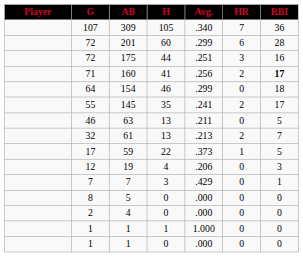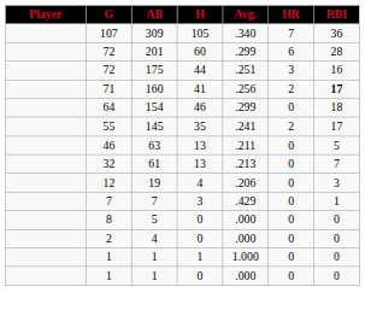 <table class="wikitable sortable">
 <tr>
 <th style="background:black; color:#d40026; width:16%;">Player</th>
 <th style="background:black; color:#d40026; width:9%;">G</th>
 <th style="background:black; color:#d40026; width:9%;">AB</th>
 <th style="background:black; color:#d40026; width:9%;">H</th>
 <th style="background:black; color:#d40026; width:9%;">Avg.</th>
 <th style="background:black; color:#d40026; width:9%;">HR</th>
 <th style="background:black; color:#d40026; width:9%;">RBI</th>
 </tr>
 <tr style="text-align:center;">
 <td></td>
 <td>107</td>
 <td>309</td>
 <td>105</td>
 <td>.340</td>
 <td>7</td>
 <td>36</td>
 </tr>
 <tr style="text-align:center;">
 <td></td>
 <td>72</td>
 <td>201</td>
 <td>60</td>
 <td>.299</td>
 <td>6</td>
 <td>28</td>
 </tr>
 <tr style="text-align:center;">
 <td></td>
 <td>72</td>
 <td>175</td>
 <td>44</td>
 <td>.251</td>
 <td>3</td>
 <td>16</td>
 </tr>
 <tr style="text-align:center;">
 <td></td>
 <td>71</td>
 <td>160</td>
 <td>41</td>
 <td>.256</td>
 <td>2</td>
 <td><strong>17</strong></td>
 </tr>
 <tr style="text-align:center;">
 <td></td>
 <td>64</td>
 <td>154</td>
 <td>46</td>
 <td>.299</td>
 <td>0</td>
 <td>18</td>
 </tr>
 <tr style="text-align:center;">
 <td></td>
 <td>55</td>
 <td>145</td>
 <td>35</td>
 <td>.241</td>
 <td>2</td>
 <td>17</td>
 </tr>
 <tr style="text-align:center;">
 <td></td>
 <td>46</td>
 <td>63</td>
 <td>13</td>
 <td>.211</td>
 <td>0</td>
 <td>5</td>
 </tr>
 <tr style="text-align:center;">
 <td></td>
 <td>32</td>
 <td>61</td>
 <td>13</td>
 <td>.213</td>
-<td>2</td>
+<td>0</td>
 <td>7</td>
-</tr>
-<tr style="text-align:center;">
-<td></td>
-<td>17</td>
-<td>59</td>
-<td>22</td>
-<td>.373</td>
-<td>1</td>
-<td>5</td>
 </tr>
 <tr style="text-align:center;">
 <td></td>
 <td>12</td>
 <td>19</td>
 <td>4</td>
 <td>.206</td>
 <td>0</td>
 <td>3</td>
 </tr>
 <tr style="text-align:center;">
 <td></td>
 <td>7</td>
 <td>7</td>
 <td>3</td>
 <td>.429</td>
 <td>0</td>
 <td>1</td>
 </tr>
 <tr style="text-align:center;">
 <td></td>
 <td>8</td>
 <td>5</td>
 <td>0</td>
 <td>.000</td>
 <td>0</td>
 <td>0</td>
 </tr>
 <tr style="text-align:center;">
 <td></td>
 <td>2</td>
 <td>4</td>
 <td>0</td>
 <td>.000</td>
 <td>0</td>
 <td>0</td>
 </tr>
 <tr style="text-align:center;">
 <td></td>
 <td>1</td>
 <td>1</td>
 <td>1</td>
 <td>1.000</td>
 <td>0</td>
 <td>0</td>
 </tr>
 <tr style="text-align:center;">
 <td></td>
 <td>1</td>
 <td>1</td>
 <td>0</td>
 <td>.000</td>
 <td>0</td>
 <td>0</td>
 </tr>
 </table>
